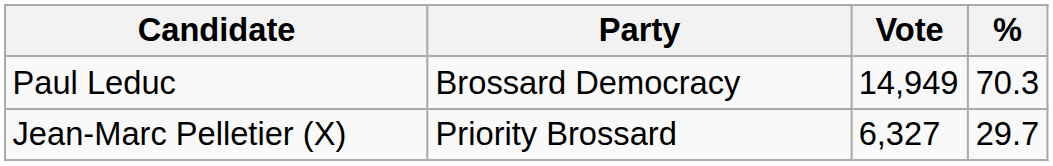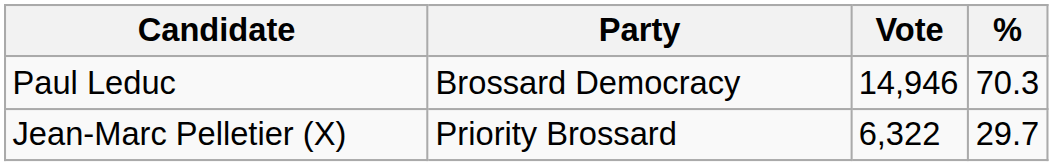 <table class="wikitable">
 <tr>
 <th bgcolor="#DDDDFF" width="200px">Candidate</th>
 <th bgcolor="#DDDDFF" width="200px">Party</th>
 <th bgcolor="#DDDDFF" width="50px">Vote</th>
 <th bgcolor="#DDDDFF" width="30px">%</th>
 </tr>
 <tr>
 <td>Paul Leduc</td>
 <td>Brossard Democracy</td>
-<td>14,949</td>
+<td>14,946</td>
 <td>70.3</td>
 </tr>
 <tr>
 <td>Jean-Marc Pelletier (X)</td>
 <td>Priority Brossard</td>
-<td>6,327</td>
+<td>6,322</td>
 <td>29.7</td>
 </tr>
 </table>
